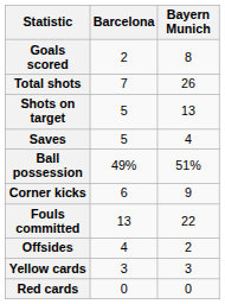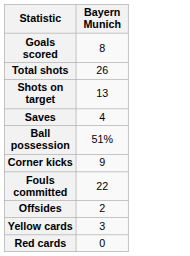 <table class="wikitable plainrowheaders" style="text-align:center">
 <tr>
 <th scope="col" style="width:100px">Statistic</th>
-<th scope="col" style="width:70px">Barcelona</th>
 <th scope="col" style="width:70px">Bayern Munich</th>
 </tr>
 <tr>
 <th scope=row>Goals scored</th>
-<td>2</td>
 <td>8</td>
 </tr>
 <tr>
 <th scope=row>Total shots</th>
-<td>7</td>
 <td>26</td>
 </tr>
 <tr>
 <th scope=row>Shots on target</th>
-<td>5</td>
 <td>13</td>
 </tr>
 <tr>
 <th scope=row>Saves</th>
-<td>5</td>
 <td>4</td>
 </tr>
 <tr>
 <th scope=row>Ball possession</th>
-<td>49%</td>
 <td>51%</td>
 </tr>
 <tr>
 <th scope=row>Corner kicks</th>
-<td>6</td>
 <td>9</td>
 </tr>
 <tr>
 <th scope=row>Fouls committed</th>
-<td>13</td>
 <td>22</td>
 </tr>
 <tr>
 <th scope=row>Offsides</th>
-<td>4</td>
 <td>2</td>
 </tr>
 <tr>
 <th scope=row>Yellow cards</th>
 <td>3</td>
-<td>3</td>
 </tr>
 <tr>
 <th scope=row>Red cards</th>
 <td>0</td>
-<td>0</td>
 </tr>
 </table>
